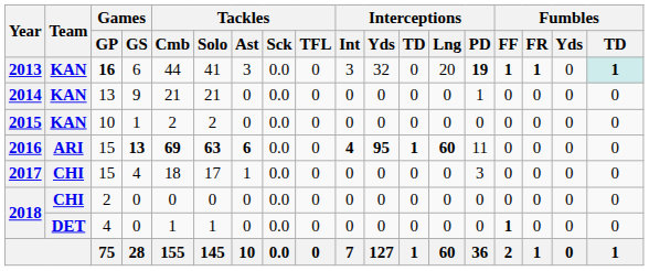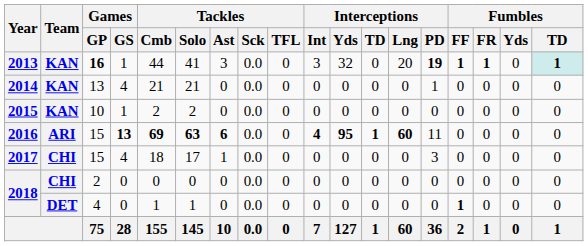 <table class="wikitable" style="text-align:center">
 <tr>
 <th rowspan="2">Year</th>
 <th rowspan="2">Team</th>
 <th colspan="2">Games</th>
 <th colspan="5">Tackles</th>
 <th colspan="5">Interceptions</th>
 <th colspan="4">Fumbles</th>
 </tr>
 <tr>
 <th>GP</th>
 <th>GS</th>
 <th>Cmb</th>
 <th>Solo</th>
 <th>Ast</th>
 <th>Sck</th>
 <th>TFL</th>
 <th>Int</th>
 <th>Yds</th>
 <th>TD</th>
 <th>Lng</th>
 <th>PD</th>
 <th>FF</th>
 <th>FR</th>
 <th>Yds</th>
 <th>TD</th>
 </tr>
 <tr>
 <th><a href='#'>2013</a></th>
 <th><a href='#'>KAN</a></th>
 <td><strong>16</strong></td>
-<td>6</td>
+<td>1</td>
 <td>44</td>
 <td>41</td>
 <td>3</td>
 <td>0.0</td>
 <td>0</td>
 <td>3</td>
 <td>32</td>
 <td>0</td>
 <td>20</td>
 <td><strong>19</strong></td>
 <td><strong>1</strong></td>
 <td><strong>1</strong></td>
 <td>0</td>
 <td style="background:#cfecec; width:3em;"><strong>1</strong></td>
 </tr>
 <tr>
 <th><a href='#'>2014</a></th>
 <th><a href='#'>KAN</a></th>
 <td>13</td>
-<td>9</td>
+<td>4</td>
 <td>21</td>
 <td>21</td>
 <td>0</td>
 <td>0.0</td>
 <td>0</td>
 <td>0</td>
 <td>0</td>
 <td>0</td>
 <td>0</td>
 <td>1</td>
 <td>0</td>
 <td>0</td>
 <td>0</td>
 <td>0</td>
 </tr>
 <tr>
 <th><a href='#'>2015</a></th>
 <th><a href='#'>KAN</a></th>
 <td>10</td>
 <td>1</td>
 <td>2</td>
 <td>2</td>
 <td>0</td>
 <td>0.0</td>
 <td>0</td>
 <td>0</td>
 <td>0</td>
 <td>0</td>
 <td>0</td>
 <td>0</td>
 <td>0</td>
 <td>0</td>
 <td>0</td>
 <td>0</td>
 </tr>
 <tr>
 <th><a href='#'>2016</a></th>
 <th><a href='#'>ARI</a></th>
 <td>15</td>
 <td><strong>13</strong></td>
 <td><strong>69</strong></td>
 <td><strong>63</strong></td>
 <td><strong>6</strong></td>
 <td>0.0</td>
 <td>0</td>
 <td><strong>4</strong></td>
 <td><strong>95</strong></td>
 <td><strong>1</strong></td>
 <td><strong>60</strong></td>
 <td>11</td>
 <td>0</td>
 <td>0</td>
 <td>0</td>
 <td>0</td>
 </tr>
 <tr>
 <th><a href='#'>2017</a></th>
 <th><a href='#'>CHI</a></th>
 <td>15</td>
 <td>4</td>
 <td>18</td>
 <td>17</td>
 <td>1</td>
 <td>0.0</td>
 <td>0</td>
 <td>0</td>
 <td>0</td>
 <td>0</td>
 <td>0</td>
 <td>3</td>
 <td>0</td>
 <td>0</td>
 <td>0</td>
 <td>0</td>
 </tr>
 <tr>
 <th rowspan="2"><a href='#'>2018</a></th>
 <th><a href='#'>CHI</a></th>
 <td>2</td>
 <td>0</td>
 <td>0</td>
 <td>0</td>
 <td>0</td>
 <td>0.0</td>
 <td>0</td>
 <td>0</td>
 <td>0</td>
 <td>0</td>
 <td>0</td>
 <td>0</td>
 <td>0</td>
 <td>0</td>
 <td>0</td>
 <td>0</td>
 </tr>
 <tr>
 <th><a href='#'>DET</a></th>
 <td>4</td>
 <td>0</td>
 <td>1</td>
 <td>1</td>
 <td>0</td>
 <td>0.0</td>
 <td>0</td>
 <td>0</td>
 <td>0</td>
 <td>0</td>
 <td>0</td>
 <td>0</td>
 <td><strong>1</strong></td>
 <td>0</td>
 <td>0</td>
 <td>0</td>
 </tr>
 <tr>
 <th colspan="2"></th>
 <th>75</th>
 <th>28</th>
 <th>155</th>
 <th>145</th>
 <th>10</th>
 <th>0.0</th>
 <th>0</th>
 <th>7</th>
 <th>127</th>
 <th>1</th>
 <th>60</th>
 <th>36</th>
 <th>2</th>
 <th>1</th>
 <th>0</th>
 <th>1</th>
 </tr>
 </table>
